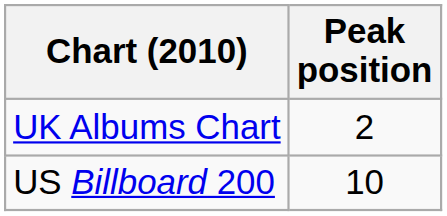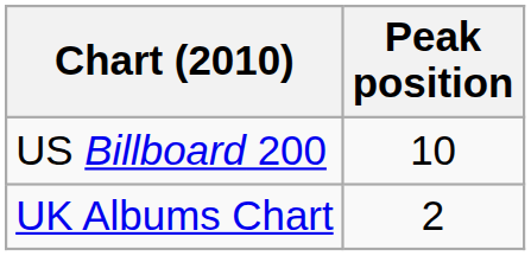 <table class="wikitable sortable">
 <tr>
 <th>Chart (2010)</th>
 <th>Peak<br>position</th>
 </tr>
 <tr>
+<td>US <a href='#'><em>Billboard</em> 200</a></td>
+<td style="text-align:center;">10</td>
+</tr>
+<tr>
 <td><a href='#'>UK Albums Chart</a></td>
 <td style="text-align:center;">2</td>
 </tr>
-<tr>
-<td>US <a href='#'><em>Billboard</em> 200</a></td>
-<td style="text-align:center;">10</td>
-</tr>
 </table>
